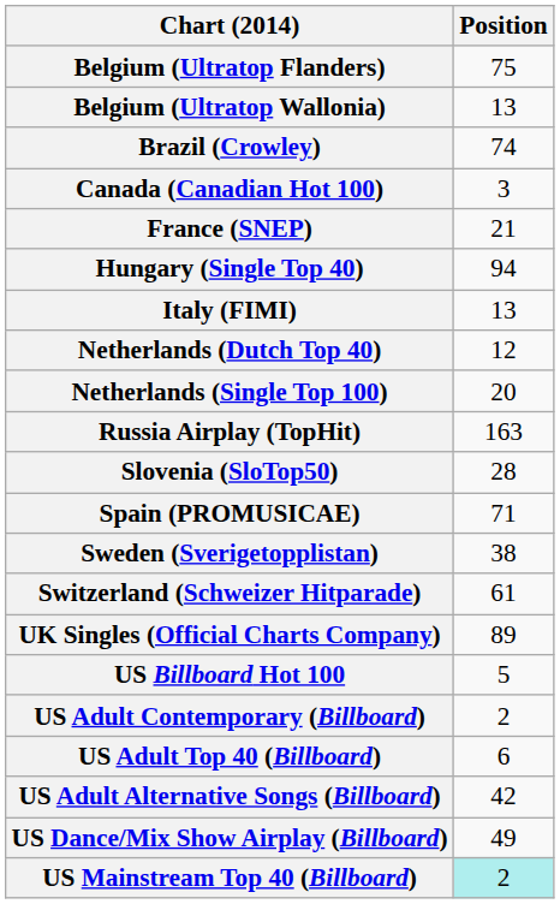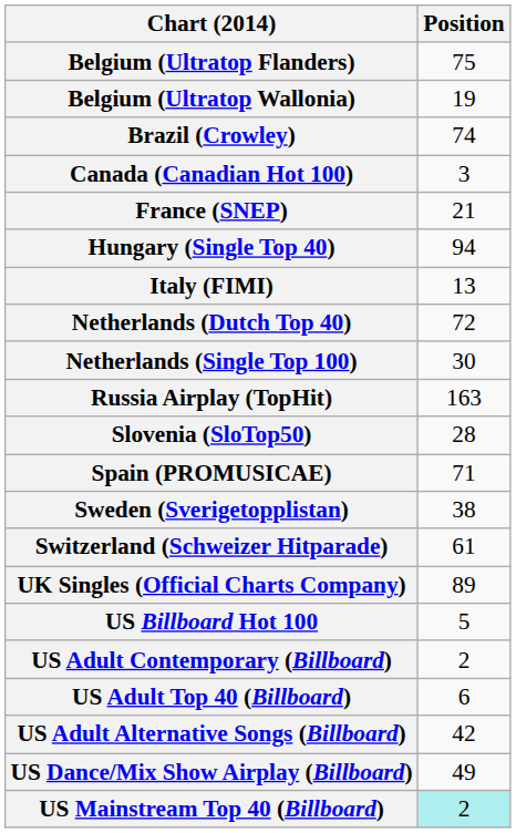 <table class="wikitable sortable plainrowheaders" style="text-align:center;">
 <tr>
 <th>Chart (2014)</th>
 <th>Position</th>
 </tr>
 <tr>
 <th scope="row">Belgium (<a href='#'>Ultratop</a> Flanders)</th>
 <td style="text-align:center;">75</td>
 </tr>
 <tr>
 <th scope="row">Belgium (<a href='#'>Ultratop</a> Wallonia)</th>
-<td style="text-align:center;">13</td>
+<td style="text-align:center;">19</td>
 </tr>
 <tr>
 <th scope="row">Brazil (<a href='#'>Crowley</a>)</th>
 <td>74</td>
 </tr>
 <tr>
 <th scope="row">Canada (<a href='#'>Canadian Hot 100</a>)</th>
 <td style="text-align:center;">3</td>
 </tr>
 <tr>
 <th scope="row">France (<a href='#'>SNEP</a>)</th>
 <td style="text-align:center;">21</td>
 </tr>
 <tr>
 <th scope="row">Hungary (<a href='#'>Single Top 40</a>)</th>
 <td style="text-align:center;">94</td>
 </tr>
 <tr>
 <th scope="row">Italy (FIMI)</th>
 <td style="text-align:center;">13</td>
 </tr>
 <tr>
 <th scope="row">Netherlands (<a href='#'>Dutch Top 40</a>)</th>
-<td style="text-align:center;">12</td>
+<td style="text-align:center;">72</td>
 </tr>
 <tr>
 <th scope="row">Netherlands (<a href='#'>Single Top 100</a>)</th>
-<td style="text-align:center;">20</td>
+<td style="text-align:center;">30</td>
 </tr>
 <tr>
 <th scope="row">Russia Airplay (TopHit)</th>
 <td style="text-align:center;">163</td>
 </tr>
 <tr>
 <th scope="row">Slovenia (<a href='#'>SloTop50</a>)</th>
 <td style="text-align:center;">28</td>
 </tr>
 <tr>
 <th scope="row">Spain (PROMUSICAE)</th>
 <td align=center>71</td>
 </tr>
 <tr>
 <th scope="row">Sweden (<a href='#'>Sverigetopplistan</a>)</th>
 <td style="text-align:center;">38</td>
 </tr>
 <tr>
 <th scope="row">Switzerland (<a href='#'>Schweizer Hitparade</a>)</th>
 <td style="text-align:center;">61</td>
 </tr>
 <tr>
 <th scope="row">UK Singles (<a href='#'>Official Charts Company</a>)</th>
 <td style="text-align:center;">89</td>
 </tr>
 <tr>
 <th scope="row">US <a href='#'><em>Billboard</em> Hot 100</a></th>
 <td style="text-align:center;">5</td>
 </tr>
 <tr>
 <th scope="row">US <a href='#'>Adult Contemporary</a> (<em><a href='#'>Billboard</a></em>)</th>
 <td style="text-align:center;">2</td>
 </tr>
 <tr>
 <th scope="row">US <a href='#'>Adult Top 40</a> (<em><a href='#'>Billboard</a></em>)</th>
 <td style="text-align:center;">6</td>
 </tr>
 <tr>
 <th scope="row">US <a href='#'>Adult Alternative Songs</a> (<em><a href='#'>Billboard</a></em>)</th>
 <td style="text-align:center;">42</td>
 </tr>
 <tr>
 <th scope="row">US <a href='#'>Dance/Mix Show Airplay</a> (<em><a href='#'>Billboard</a></em>)</th>
 <td style="text-align:center;">49</td>
 </tr>
 <tr>
 <th scope="row">US <a href='#'>Mainstream Top 40</a> (<em><a href='#'>Billboard</a></em>)</th>
 <td style="background: paleturquoise; text-align:center;">2</td>
 </tr>
 </table>
